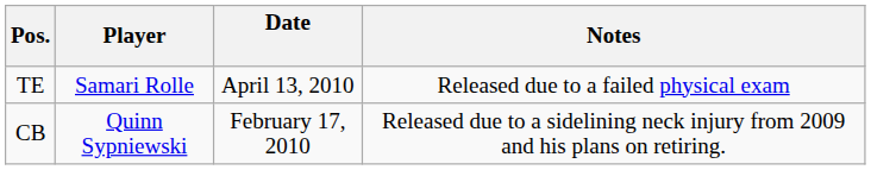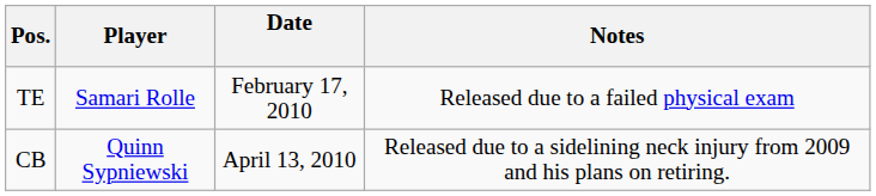 <table class="wikitable sortable" style="text-align:center">
 <tr>
 <th>Pos.</th>
 <th>Player</th>
 <th>Date<br><br></th>
 <th class="unsortable">Notes</th>
 </tr>
 <tr>
 <td>TE</td>
 <td><a href='#'>Samari Rolle</a></td>
-<td>April 13, 2010</td>
+<td>February 17, 2010</td>
 <td>Released due to a failed <a href='#'>physical exam</a></td>
 </tr>
 <tr>
 <td>CB</td>
 <td><a href='#'>Quinn Sypniewski</a></td>
-<td>February 17, 2010</td>
+<td>April 13, 2010</td>
 <td>Released due to a sidelining neck injury from 2009 and his plans on retiring.</td>
 </tr>
 </table>
